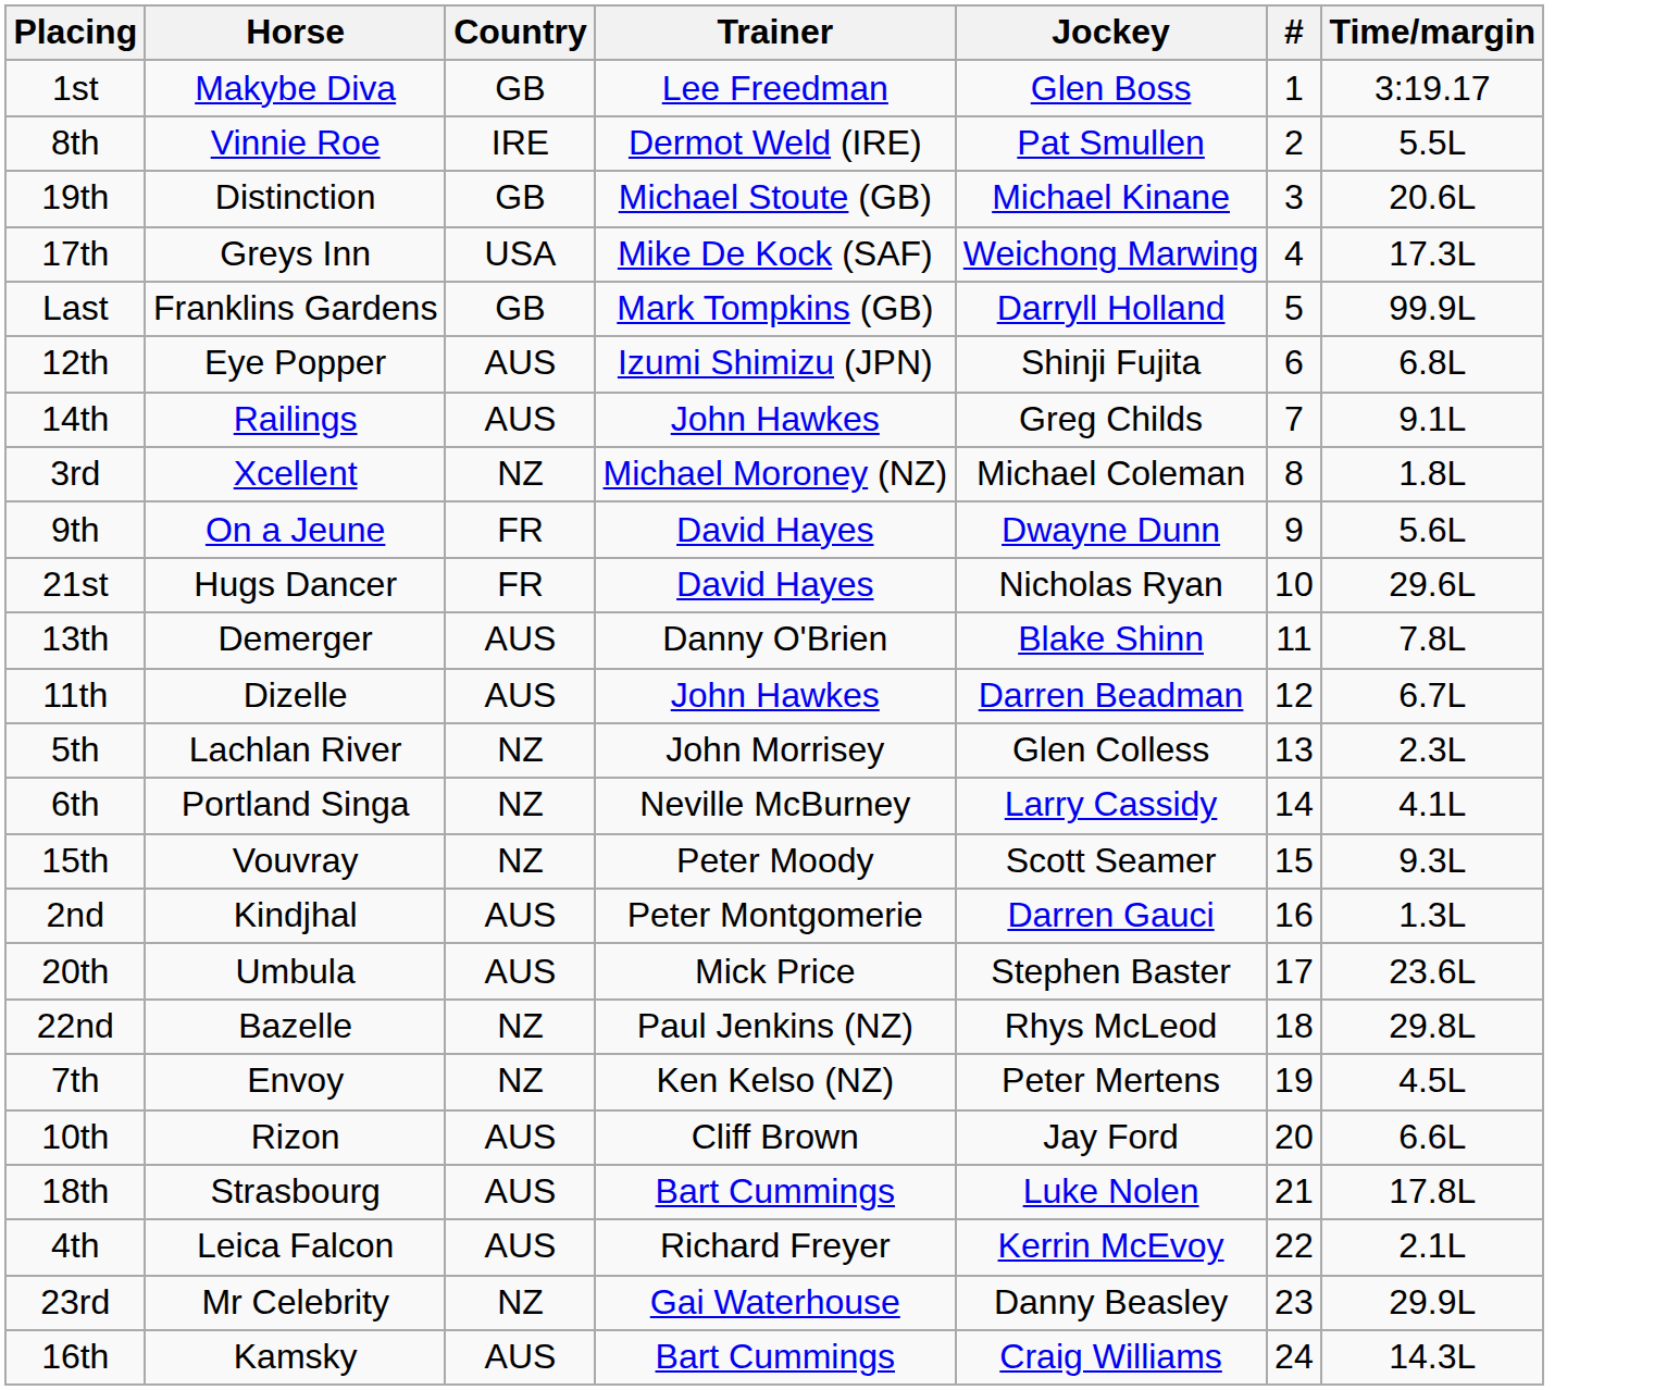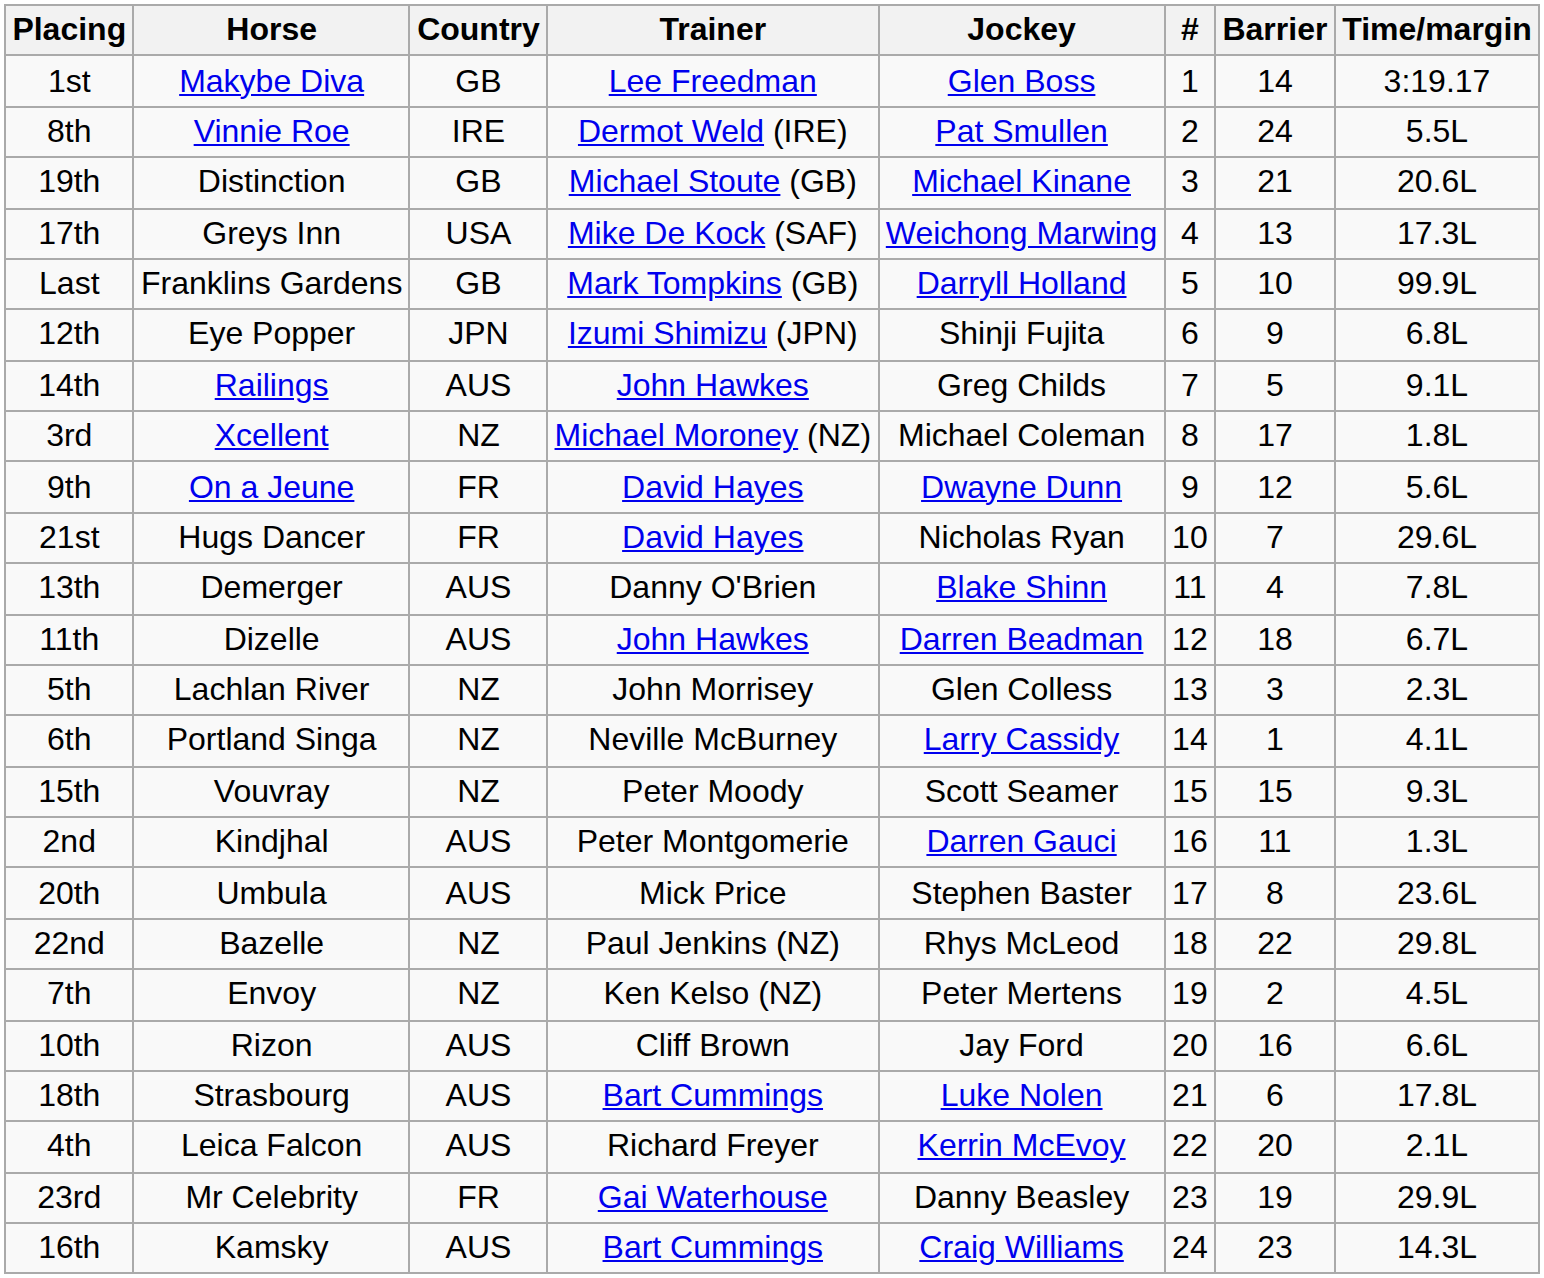 <table class="wikitable sortable">
 <tr>
 <th>Placing</th>
 <th>Horse</th>
 <th>Country</th>
 <th>Trainer</th>
 <th>Jockey</th>
 <th>#</th>
+<th>Barrier</th>
 <th>Time/margin</th>
 </tr>
 <tr align="center">
 <td>1st</td>
 <td><a href='#'>Makybe Diva</a></td>
 <td>GB</td>
 <td><a href='#'>Lee Freedman</a></td>
 <td><a href='#'>Glen Boss</a></td>
 <td>1</td>
+<td>14</td>
 <td>3:19.17</td>
 </tr>
 <tr align="center">
 <td>8th</td>
 <td><a href='#'>Vinnie Roe</a></td>
 <td>IRE</td>
 <td><a href='#'>Dermot Weld</a> (IRE)</td>
 <td><a href='#'>Pat Smullen</a></td>
 <td>2</td>
+<td>24</td>
 <td>5.5L</td>
 </tr>
 <tr align="center">
 <td>19th</td>
 <td>Distinction</td>
 <td>GB</td>
 <td><a href='#'>Michael Stoute</a> (GB)</td>
 <td><a href='#'>Michael Kinane</a></td>
 <td>3</td>
+<td>21</td>
 <td>20.6L</td>
 </tr>
 <tr align="center">
 <td>17th</td>
 <td>Greys Inn</td>
 <td>USA</td>
 <td><a href='#'>Mike De Kock</a> (SAF)</td>
 <td><a href='#'>Weichong Marwing</a></td>
 <td>4</td>
+<td>13</td>
 <td>17.3L</td>
 </tr>
 <tr align="center">
 <td>Last</td>
 <td>Franklins Gardens</td>
 <td>GB</td>
 <td><a href='#'>Mark Tompkins</a> (GB)</td>
 <td><a href='#'>Darryll Holland</a></td>
 <td>5</td>
+<td>10</td>
 <td>99.9L</td>
 </tr>
 <tr align="center">
 <td>12th</td>
 <td>Eye Popper</td>
-<td>AUS</td>
+<td>JPN</td>
 <td><a href='#'>Izumi Shimizu</a> (JPN)</td>
 <td>Shinji Fujita</td>
 <td>6</td>
+<td>9</td>
 <td>6.8L</td>
 </tr>
 <tr align="center">
 <td>14th</td>
 <td><a href='#'>Railings</a></td>
 <td>AUS</td>
 <td><a href='#'>John Hawkes</a></td>
 <td>Greg Childs</td>
 <td>7</td>
+<td>5</td>
 <td>9.1L</td>
 </tr>
 <tr align="center">
 <td>3rd</td>
 <td><a href='#'>Xcellent</a></td>
 <td>NZ</td>
 <td><a href='#'>Michael Moroney</a> (NZ)</td>
 <td>Michael Coleman</td>
 <td>8</td>
+<td>17</td>
 <td>1.8L</td>
 </tr>
 <tr align="center">
 <td>9th</td>
 <td><a href='#'>On a Jeune</a></td>
 <td>FR</td>
 <td><a href='#'>David Hayes</a></td>
 <td><a href='#'>Dwayne Dunn</a></td>
 <td>9</td>
+<td>12</td>
 <td>5.6L</td>
 </tr>
 <tr align="center">
 <td>21st</td>
 <td>Hugs Dancer</td>
 <td>FR</td>
 <td><a href='#'>David Hayes</a></td>
 <td>Nicholas Ryan</td>
 <td>10</td>
+<td>7</td>
 <td>29.6L</td>
 </tr>
 <tr align="center">
 <td>13th</td>
 <td>Demerger</td>
 <td>AUS</td>
 <td>Danny O'Brien</td>
 <td><a href='#'>Blake Shinn</a></td>
 <td>11</td>
+<td>4</td>
 <td>7.8L</td>
 </tr>
 <tr align="center">
 <td>11th</td>
 <td>Dizelle</td>
 <td>AUS</td>
 <td><a href='#'>John Hawkes</a></td>
 <td><a href='#'>Darren Beadman</a></td>
 <td>12</td>
+<td>18</td>
 <td>6.7L</td>
 </tr>
 <tr align="center">
 <td>5th</td>
 <td>Lachlan River</td>
 <td>NZ</td>
 <td>John Morrisey</td>
 <td>Glen Colless</td>
 <td>13</td>
+<td>3</td>
 <td>2.3L</td>
 </tr>
 <tr align="center">
 <td>6th</td>
 <td>Portland Singa</td>
 <td>NZ</td>
 <td>Neville McBurney</td>
 <td><a href='#'>Larry Cassidy</a></td>
 <td>14</td>
+<td>1</td>
 <td>4.1L</td>
 </tr>
 <tr align="center">
 <td>15th</td>
 <td>Vouvray</td>
 <td>NZ</td>
 <td>Peter Moody</td>
 <td>Scott Seamer</td>
+<td>15</td>
 <td>15</td>
 <td>9.3L</td>
 </tr>
 <tr align="center">
 <td>2nd</td>
 <td>Kindjhal</td>
 <td>AUS</td>
 <td>Peter Montgomerie</td>
 <td><a href='#'>Darren Gauci</a></td>
 <td>16</td>
+<td>11</td>
 <td>1.3L</td>
 </tr>
 <tr align="center">
 <td>20th</td>
 <td>Umbula</td>
 <td>AUS</td>
 <td>Mick Price</td>
 <td>Stephen Baster</td>
 <td>17</td>
+<td>8</td>
 <td>23.6L</td>
 </tr>
 <tr align="center">
 <td>22nd</td>
 <td>Bazelle</td>
 <td>NZ</td>
 <td>Paul Jenkins (NZ)</td>
 <td>Rhys McLeod</td>
 <td>18</td>
+<td>22</td>
 <td>29.8L</td>
 </tr>
 <tr align="center">
 <td>7th</td>
 <td>Envoy</td>
 <td>NZ</td>
 <td>Ken Kelso (NZ)</td>
 <td>Peter Mertens</td>
 <td>19</td>
+<td>2</td>
 <td>4.5L</td>
 </tr>
 <tr align="center">
 <td>10th</td>
 <td>Rizon</td>
 <td>AUS</td>
 <td>Cliff Brown</td>
 <td>Jay Ford</td>
 <td>20</td>
+<td>16</td>
 <td>6.6L</td>
 </tr>
 <tr align="center">
 <td>18th</td>
 <td>Strasbourg</td>
 <td>AUS</td>
 <td><a href='#'>Bart Cummings</a></td>
 <td><a href='#'>Luke Nolen</a></td>
 <td>21</td>
+<td>6</td>
 <td>17.8L</td>
 </tr>
 <tr align="center">
 <td>4th</td>
 <td>Leica Falcon</td>
 <td>AUS</td>
 <td>Richard Freyer</td>
 <td><a href='#'>Kerrin McEvoy</a></td>
 <td>22</td>
+<td>20</td>
 <td>2.1L</td>
 </tr>
 <tr align="center">
 <td>23rd</td>
 <td>Mr Celebrity</td>
-<td>NZ</td>
+<td>FR</td>
 <td><a href='#'>Gai Waterhouse</a></td>
 <td>Danny Beasley</td>
 <td>23</td>
+<td>19</td>
 <td>29.9L</td>
 </tr>
 <tr align="center">
 <td>16th</td>
 <td>Kamsky</td>
 <td>AUS</td>
 <td><a href='#'>Bart Cummings</a></td>
 <td><a href='#'>Craig Williams</a></td>
 <td>24</td>
+<td>23</td>
 <td>14.3L</td>
 </tr>
 </table>
